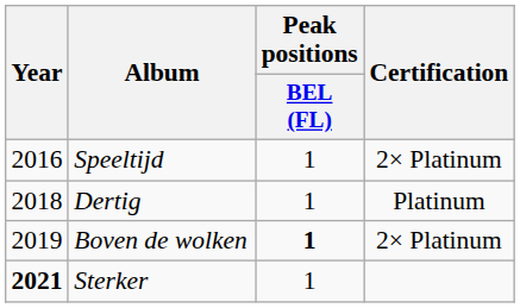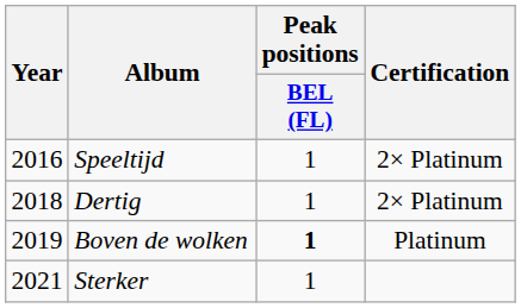 <table class="wikitable">
 <tr>
 <th align="center" rowspan="2" width="10">Year</th>
 <th align="center" rowspan="2" width="110">Album</th>
 <th align="center" colspan="1" width="20">Peak positions</th>
 <th align="center" rowspan="2" width="70">Certification</th>
 </tr>
 <tr>
 <th scope="col" style="width:3em;font-size:90%;"><a href='#'>BEL<br>(FL)</a><br></th>
 </tr>
 <tr>
 <td>2016</td>
 <td><em>Speeltijd</em></td>
 <td style="text-align:center;">1</td>
 <td style="text-align:center;">2× Platinum</td>
 </tr>
 <tr>
 <td>2018</td>
 <td><em>Dertig</em></td>
 <td style="text-align:center;">1</td>
-<td style="text-align:center;">Platinum</td>
+<td style="text-align:center;">2× Platinum</td>
 </tr>
 <tr>
 <td>2019</td>
 <td><em>Boven de wolken</em></td>
 <td style="text-align:center;"><strong>1</strong></td>
-<td style="text-align:center;">2× Platinum</td>
+<td style="text-align:center;">Platinum</td>
 </tr>
 <tr>
-<td><strong>2021</strong></td>
+<td>2021</td>
 <td><em>Sterker</em></td>
 <td style="text-align:center;">1</td>
 <td style="text-align:center;"></td>
 </tr>
 </table>
